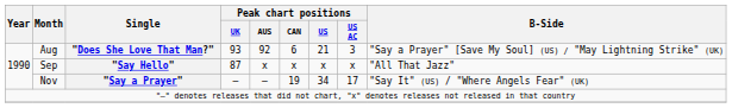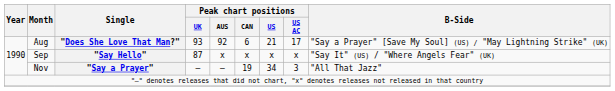 <table class="wikitable plainrowheaders" style="text-align:center;">
 <tr>
 <th rowspan="2">Year</th>
 <th rowspan="2">Month</th>
 <th rowspan="2" style="width:16em;">Single</th>
 <th colspan="5">Peak chart positions</th>
 <th rowspan="2">B-Side</th>
 </tr>
 <tr style="font-size:smaller;">
 <th width="35"><a href='#'>UK</a><br></th>
 <th width="35">AUS </th>
 <th width="35">CAN </th>
 <th width="35"><a href='#'>US</a><br></th>
 <th width="35"><a href='#'>US<br>AC</a><br></th>
 </tr>
 <tr>
 <td rowspan="3">1990</td>
 <td>Aug</td>
 <th scope="row">"<a href='#'>Does She Love That Man</a>?"</th>
 <td>93</td>
 <td>92</td>
 <td>6</td>
 <td>21</td>
-<td>3</td>
+<td>17</td>
 <td align="left">"Say a Prayer" [Save My Soul] <small>(US) /</small> "May Lightning Strike" <small>(UK)</small></td>
 </tr>
 <tr>
 <td>Sep</td>
 <th scope="row">"<a href='#'>Say Hello</a>"</th>
 <td>87</td>
 <td>x</td>
 <td>x</td>
 <td>x</td>
 <td>x</td>
-<td align="left">"All That Jazz"</td>
+<td align="left">"Say It" <small>(US)</small> / "Where Angels Fear" <small>(UK)</small></td>
 </tr>
 <tr>
 <td>Nov</td>
 <th scope="row">"<a href='#'>Say a Prayer</a>"</th>
 <td>—</td>
 <td>—</td>
 <td>19</td>
 <td>34</td>
-<td>17</td>
-<td align="left">"Say It" <small>(US)</small> / "Where Angels Fear" <small>(UK)</small></td>
+<td>3</td>
+<td align="left">"All That Jazz"</td>
 </tr>
 <tr>
 <td colspan="9" style="font-size:8pt">"—" denotes releases that did not chart, "x" denotes releases not released in that country</td>
 </tr>
 <tr>
 </tr>
 </table>
